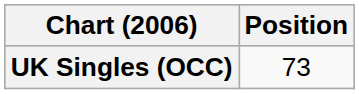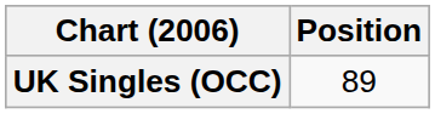 <table class="wikitable plainrowheaders" style="text-align:center">
 <tr>
 <th scope="col">Chart (2006)</th>
 <th scope="col">Position</th>
 </tr>
 <tr>
 <th scope="row">UK Singles (OCC)</th>
-<td>73</td>
+<td>89</td>
 </tr>
 </table>
